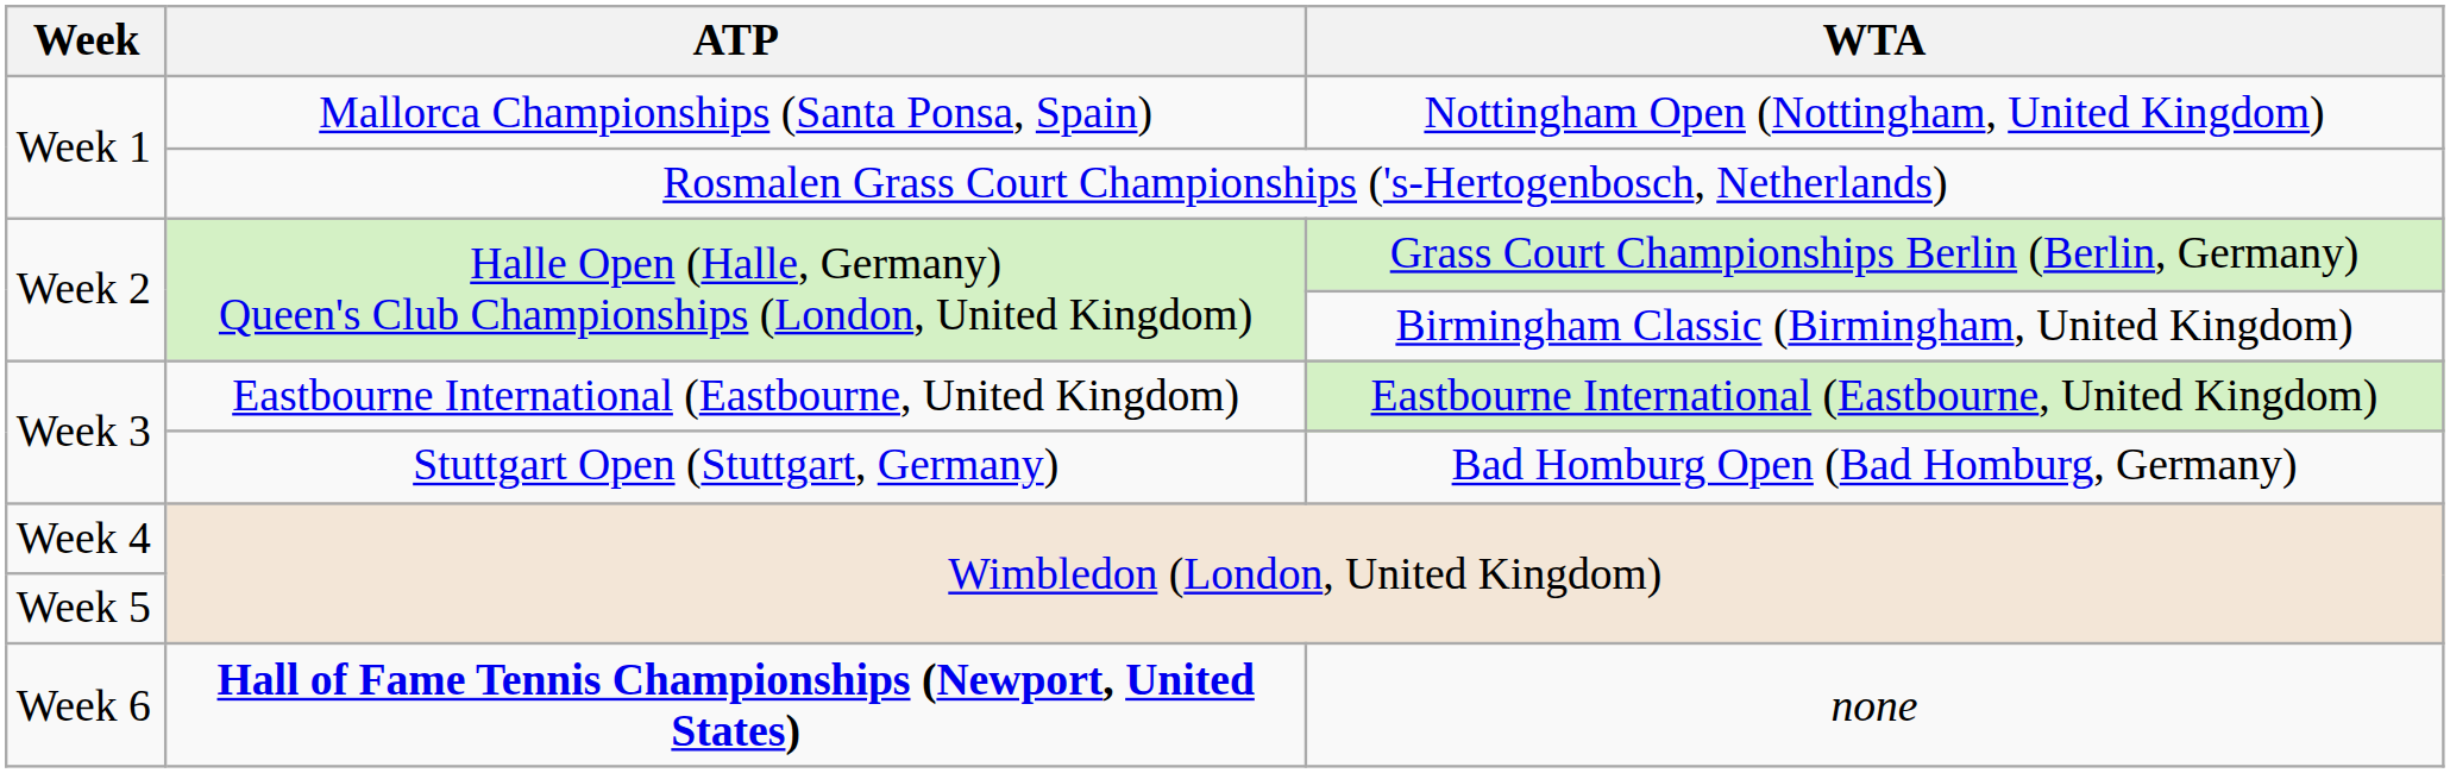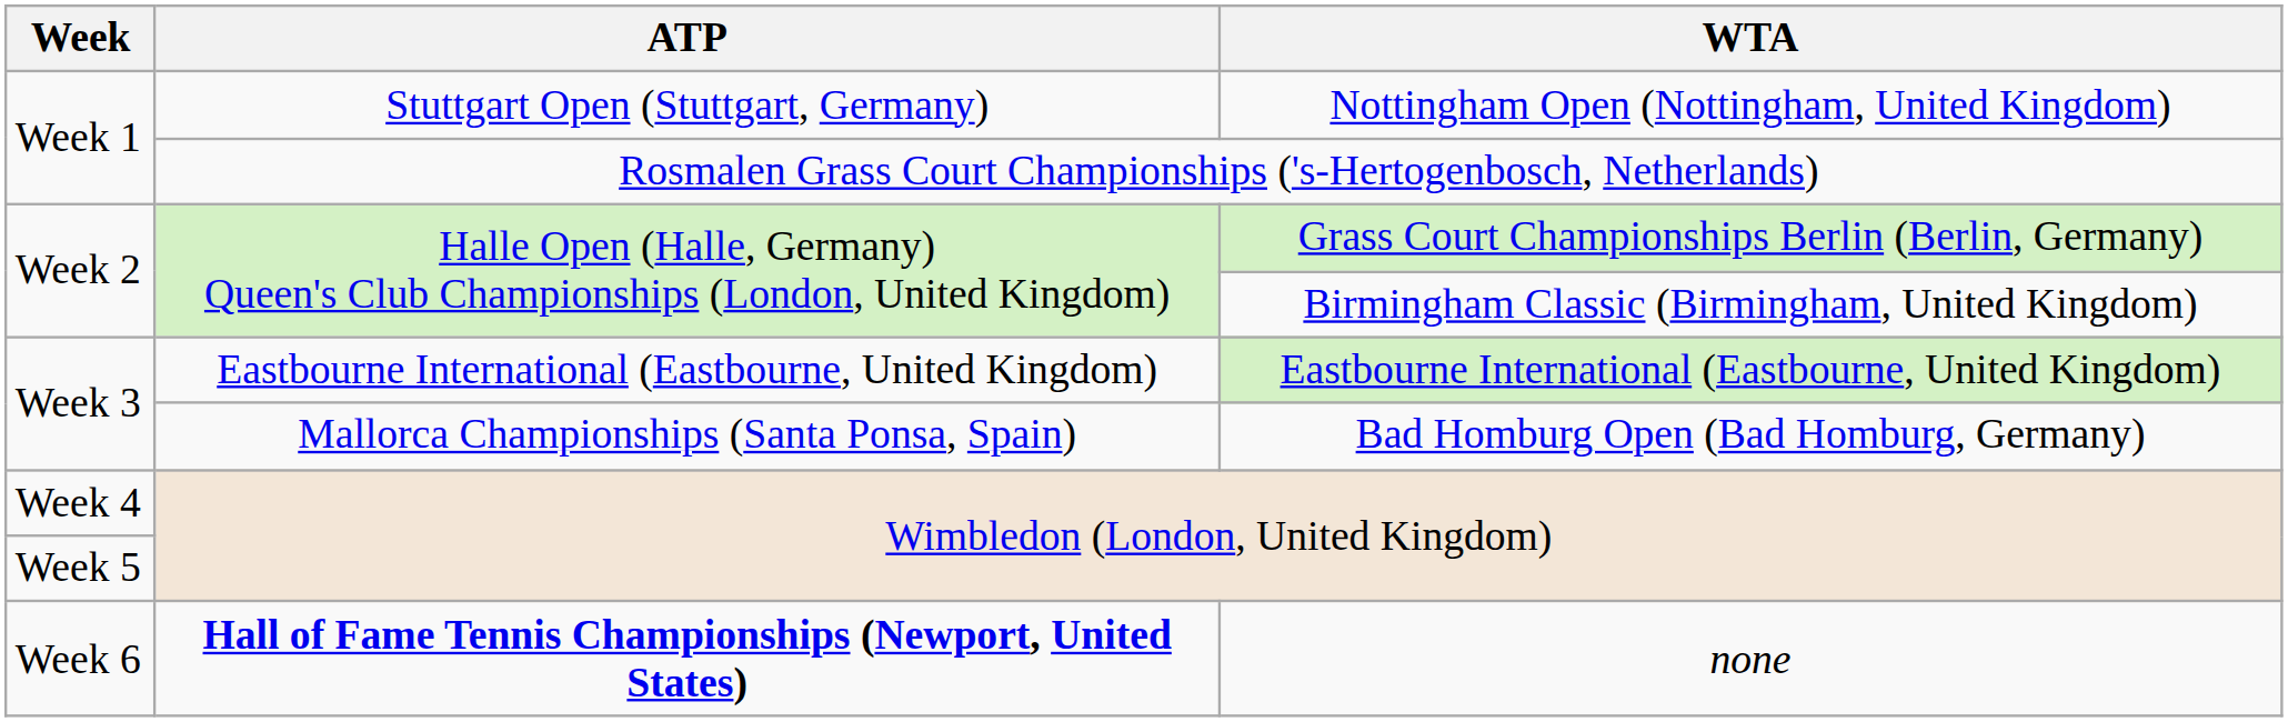 <table class="wikitable">
 <tr valign= bottom>
 <th style="width:50px; text-align:center;">Week</th>
 <th style="width:400px; text-align:center;">ATP</th>
 <th style="width:400px; text-align:center;">WTA</th>
 </tr>
 <tr>
 <td rowspan=2>Week 1</td>
-<td style="text-align:center;"><a href='#'>Mallorca Championships</a> (<a href='#'>Santa Ponsa</a>, <a href='#'>Spain</a>)</td>
+<td style="text-align:center;"><a href='#'>Stuttgart Open</a> (<a href='#'>Stuttgart</a>, <a href='#'>Germany</a>)</td>
 <td style="text-align:center;"><a href='#'>Nottingham Open</a> (<a href='#'>Nottingham</a>, <a href='#'>United&nbsp;Kingdom</a>)</td>
 </tr>
 <tr>
 <td colspan="2" style="text-align:center;"><a href='#'>Rosmalen Grass Court Championships</a> (<a href='#'>'s-Hertogenbosch</a>, <a href='#'>Netherlands</a>)</td>
 </tr>
 <tr>
 <td rowspan="2">Week 2</td>
 <td rowspan="2" style="background-color:#d4f1c5; text-align:center;"><a href='#'>Halle Open</a> (<a href='#'>Halle</a>, Germany)<br><a href='#'>Queen's Club Championships</a> (<a href='#'>London</a>, United Kingdom)</td>
 <td style="background-color:#d4f1c5; text-align:center;"><a href='#'>Grass Court Championships Berlin</a> (<a href='#'>Berlin</a>, Germany)</td>
 </tr>
 <tr>
 <td style="text-align:center;"><a href='#'>Birmingham Classic</a> (<a href='#'>Birmingham</a>, United Kingdom)</td>
 </tr>
 <tr>
 <td rowspan="2">Week 3</td>
 <td style="text-align:center;"><a href='#'>Eastbourne International</a> (<a href='#'>Eastbourne</a>, United Kingdom)</td>
 <td style="background-color:#d4f1c5; text-align:center;"><a href='#'>Eastbourne International</a> (<a href='#'>Eastbourne</a>, United Kingdom)</td>
 </tr>
 <tr>
-<td style="text-align:center;"><a href='#'>Stuttgart Open</a> (<a href='#'>Stuttgart</a>, <a href='#'>Germany</a>)</td>
+<td style="text-align:center;"><a href='#'>Mallorca Championships</a> (<a href='#'>Santa Ponsa</a>, <a href='#'>Spain</a>)</td>
 <td style="text-align:center;"><a href='#'>Bad Homburg Open</a> (<a href='#'>Bad Homburg</a>, Germany)</td>
 </tr>
 <tr>
 <td>Week 4</td>
 <td rowspan=2 colspan="2" style="text-align:center; background:#f3e6d7;"><a href='#'>Wimbledon</a> (<a href='#'>London</a>, United Kingdom)</td>
 </tr>
 <tr>
 <td>Week 5</td>
 </tr>
 <tr>
 <td>Week 6</td>
 <td style="text-align:center;"><strong><a href='#'>Hall of Fame Tennis Championships</a> (<a href='#'>Newport</a>, <a href='#'>United States</a>)</strong></td>
 <td style="text-align:center;"><em>none</em></td>
 </tr>
 </table>
